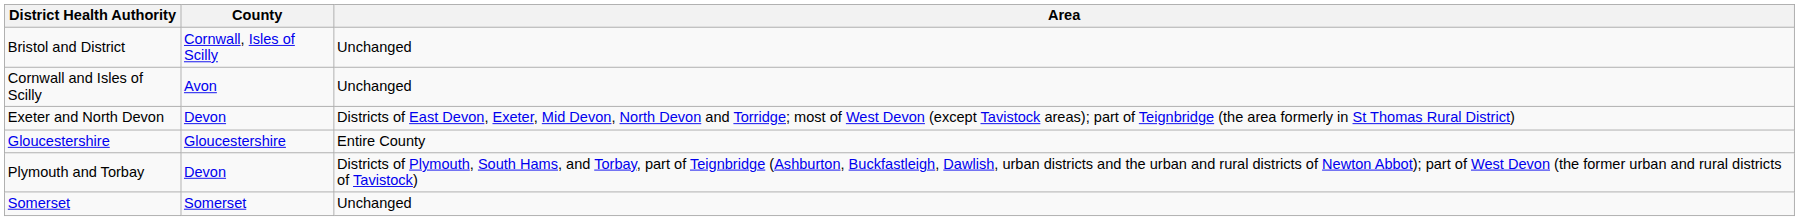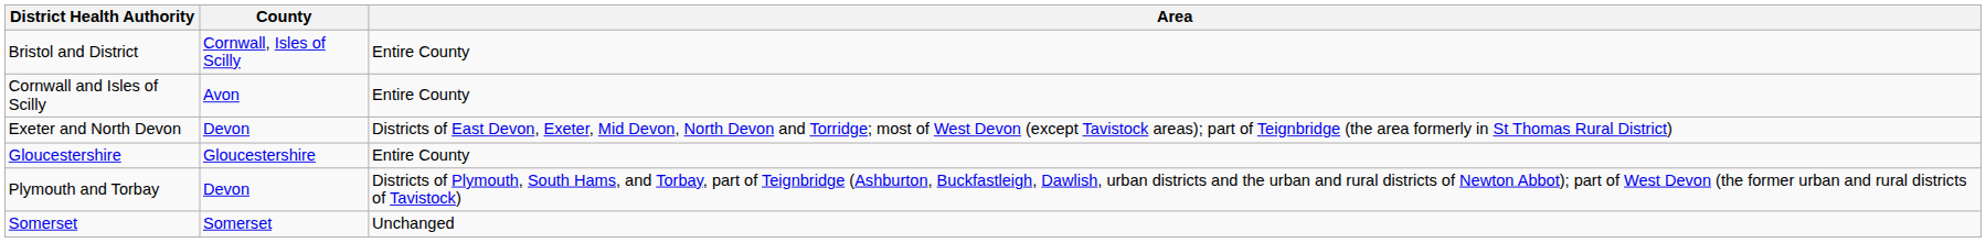 <table class="wikitable">
 <tr>
 <th>District Health Authority</th>
 <th>County</th>
 <th>Area</th>
 </tr>
 <tr>
 <td>Bristol and District</td>
 <td><a href='#'>Cornwall</a>, <a href='#'>Isles of Scilly</a></td>
-<td>Unchanged</td>
+<td>Entire County</td>
 </tr>
 <tr>
 <td>Cornwall and Isles of Scilly</td>
 <td><a href='#'>Avon</a></td>
-<td>Unchanged</td>
+<td>Entire County</td>
 </tr>
 <tr>
 <td>Exeter and North Devon</td>
 <td><a href='#'>Devon</a></td>
 <td>Districts of <a href='#'>East Devon</a>, <a href='#'>Exeter</a>, <a href='#'>Mid Devon</a>, <a href='#'>North Devon</a> and <a href='#'>Torridge</a>; most of <a href='#'>West Devon</a> (except <a href='#'>Tavistock</a> areas); part of <a href='#'>Teignbridge</a> (the area formerly in <a href='#'>St Thomas Rural District</a>)</td>
 </tr>
 <tr>
 <td><a href='#'>Gloucestershire</a></td>
 <td><a href='#'>Gloucestershire</a></td>
 <td>Entire County</td>
 </tr>
 <tr>
 <td>Plymouth and Torbay</td>
 <td><a href='#'>Devon</a></td>
 <td>Districts of <a href='#'>Plymouth</a>, <a href='#'>South Hams</a>, and <a href='#'>Torbay</a>, part of <a href='#'>Teignbridge</a> (<a href='#'>Ashburton</a>, <a href='#'>Buckfastleigh</a>, <a href='#'>Dawlish</a>, urban districts and the urban and rural districts of <a href='#'>Newton Abbot</a>); part of <a href='#'>West Devon</a> (the former urban and rural districts of <a href='#'>Tavistock</a>)</td>
 </tr>
 <tr>
 <td><a href='#'>Somerset</a></td>
 <td><a href='#'>Somerset</a></td>
 <td>Unchanged</td>
 </tr>
 </table>
